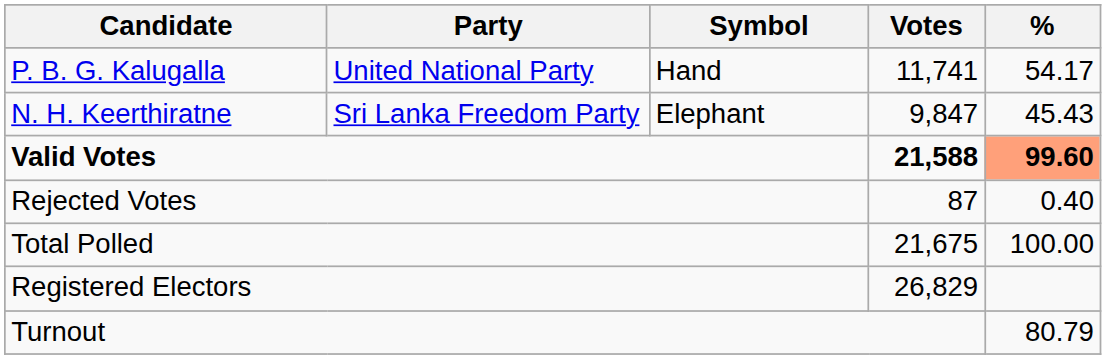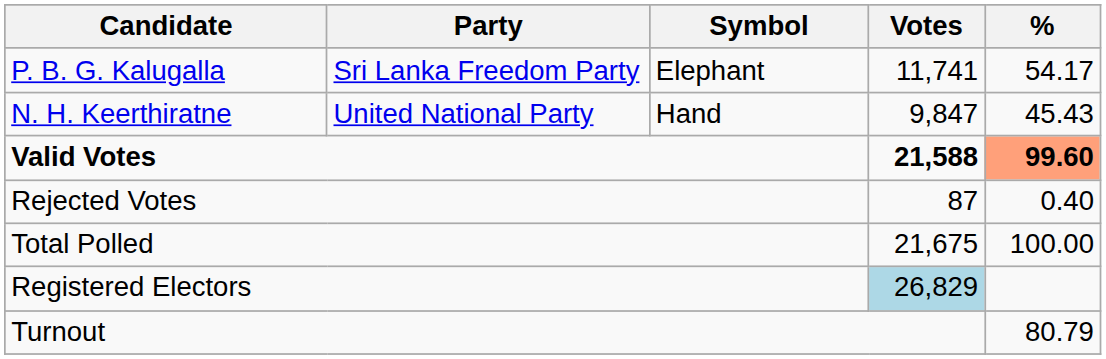 <table class="wikitable" border="1" style="text-align:right;">
 <tr>
 <th align=left width="180">Candidate</th>
 <th align=left width="180">Party</th>
 <th align=left width="120">Symbol</th>
 <th align=left width="60">Votes</th>
 <th align=left width="60">%</th>
 </tr>
 <tr>
 <td align=left><a href='#'>P. B. G. Kalugalla</a></td>
-<td align=left><a href='#'>United National Party</a></td>
-<td align=left>Hand</td>
+<td align=left><a href='#'>Sri Lanka Freedom Party</a></td>
+<td align=left>Elephant</td>
 <td align=right>11,741</td>
 <td align=right>54.17</td>
 </tr>
 <tr>
 <td align=left><a href='#'>N. H. Keerthiratne</a></td>
-<td align=left><a href='#'>Sri Lanka Freedom Party</a></td>
-<td align=left>Elephant</td>
+<td align=left><a href='#'>United National Party</a></td>
+<td align=left>Hand</td>
 <td align=right>9,847</td>
 <td align=right>45.43</td>
 </tr>
 <tr>
 <td align=left colspan=3><strong>Valid Votes</strong></td>
 <td align=right><strong>21,588</strong></td>
 <td align=right style="background: lightsalmon;"><strong>99.60</strong></td>
 </tr>
 <tr>
 <td align=left colspan=3>Rejected Votes</td>
 <td align=right>87</td>
 <td align=right>0.40</td>
 </tr>
 <tr>
 <td align=left colspan=3>Total Polled</td>
 <td align=right>21,675</td>
 <td align=right>100.00</td>
 </tr>
 <tr>
 <td align=left colspan=3>Registered Electors</td>
-<td align=right>26,829</td>
+<td align=right style="background: lightblue;">26,829</td>
 <td></td>
 </tr>
 <tr>
 <td align=left colspan=4>Turnout</td>
 <td align=right>80.79</td>
 </tr>
 </table>
